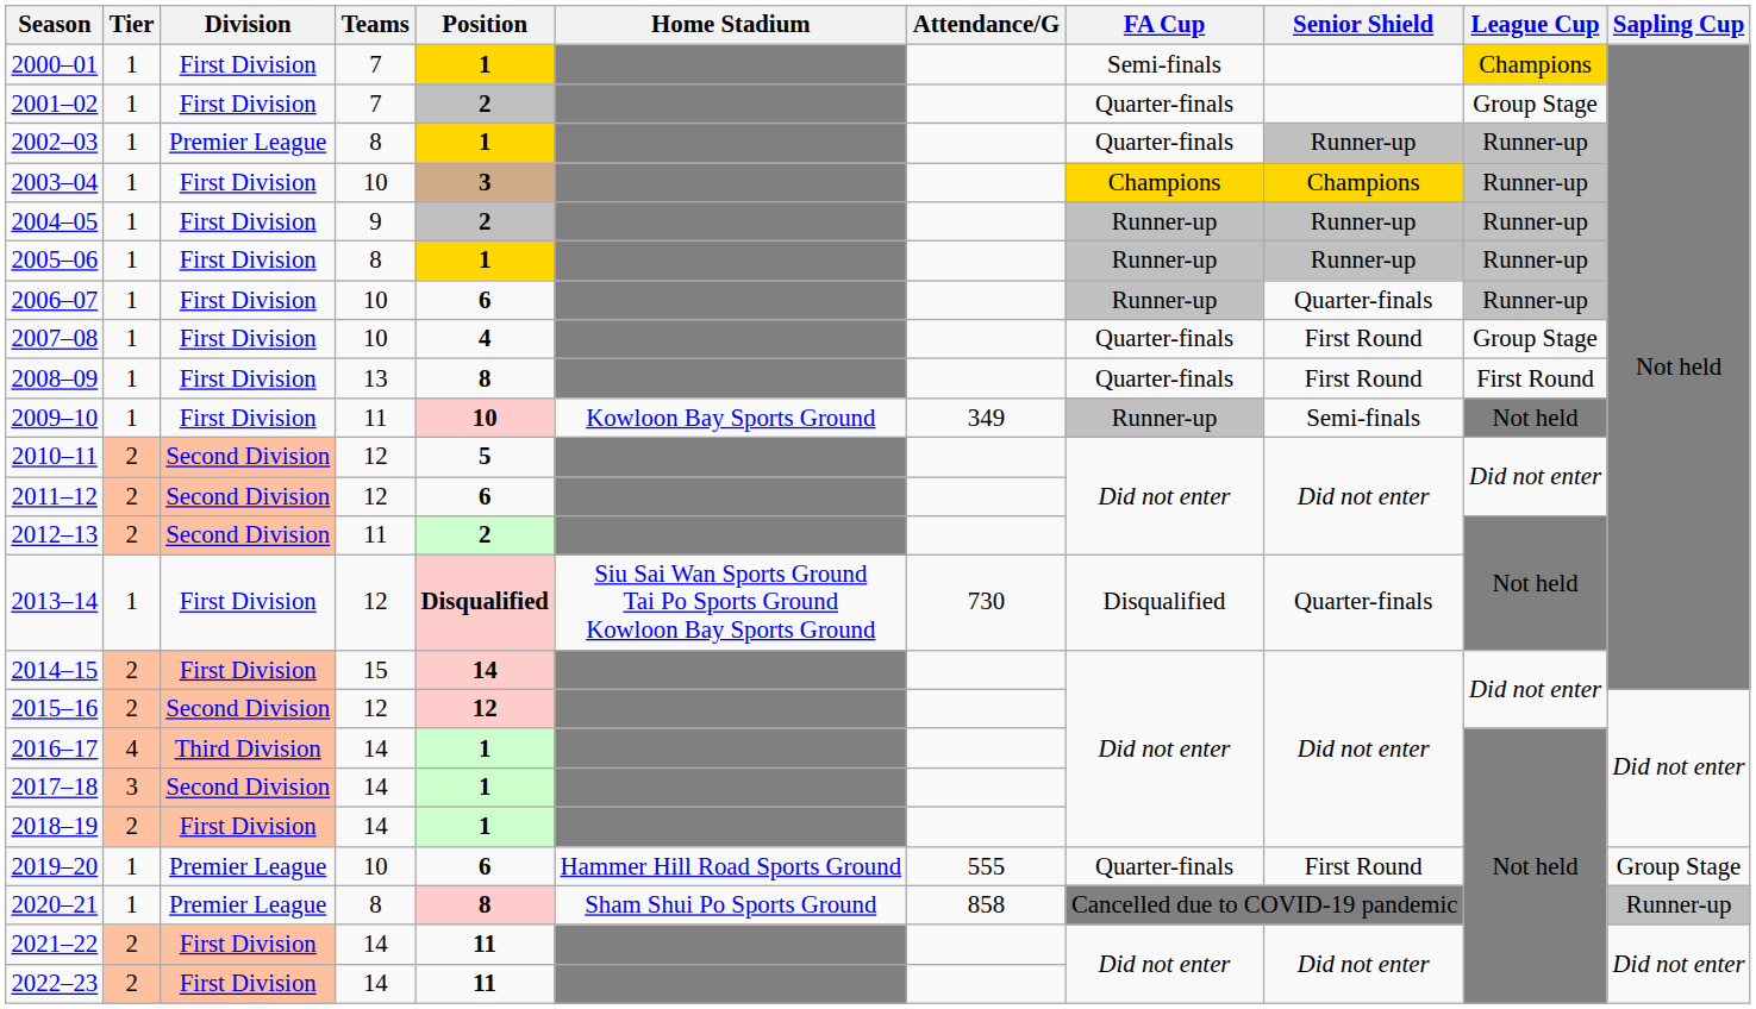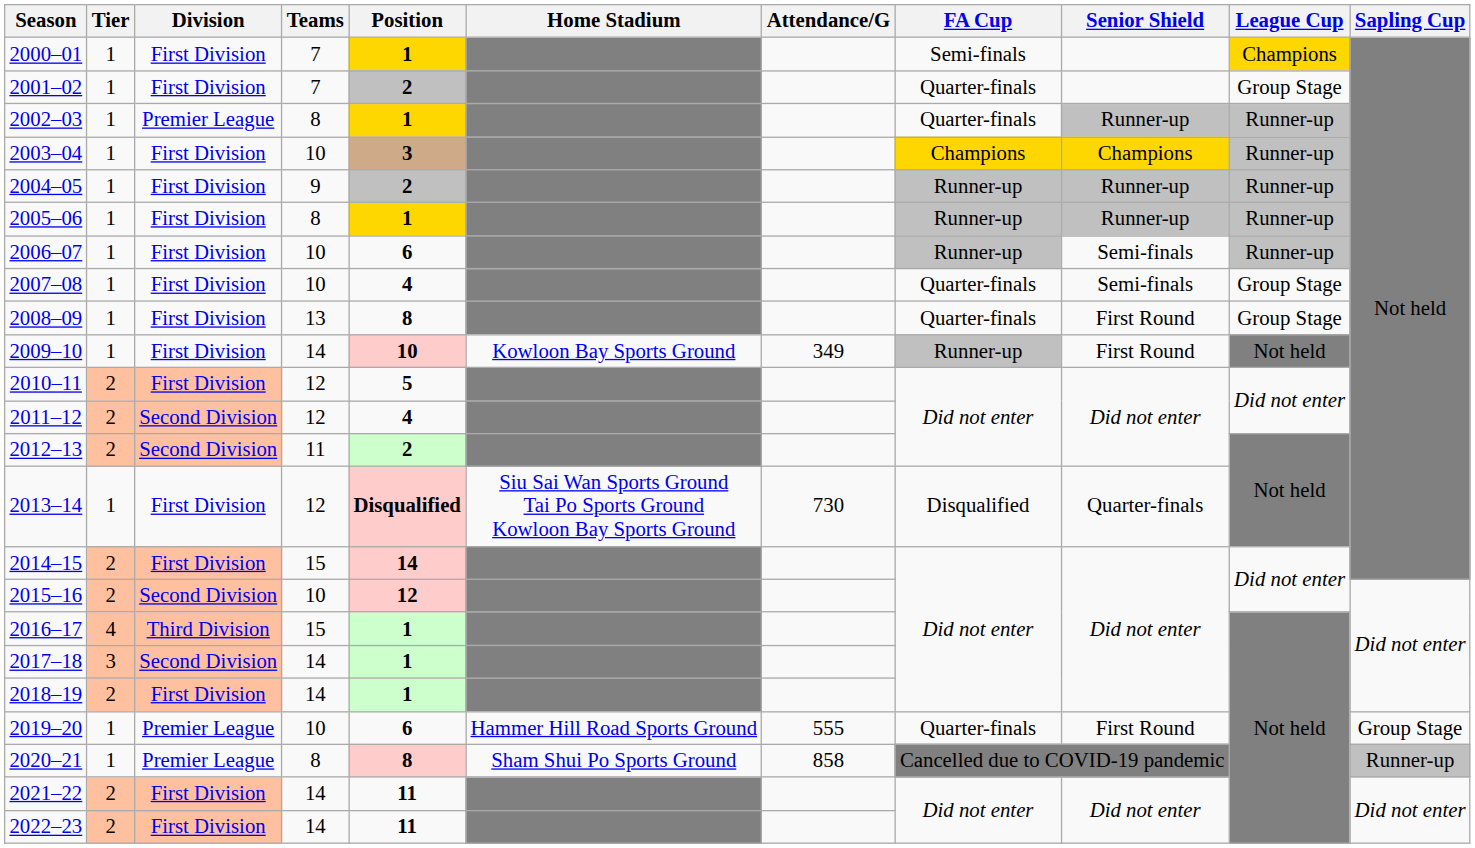 <table class="wikitable">
 <tr>
 <th>Season</th>
 <th>Tier</th>
 <th>Division</th>
 <th>Teams</th>
 <th>Position</th>
 <th>Home Stadium</th>
 <th>Attendance/G</th>
 <th><a href='#'>FA Cup</a></th>
 <th><a href='#'>Senior Shield</a></th>
 <th><a href='#'>League Cup</a></th>
 <th><a href='#'>Sapling Cup</a></th>
 </tr>
 <tr>
 <td align=center><a href='#'>2000–01</a></td>
 <td align=center>1</td>
 <td align=center><a href='#'>First Division</a></td>
 <td align=center>7</td>
 <td align=center bgcolor=gold><strong>1</strong></td>
 <td align=center style="background:gray;"></td>
 <td align=center></td>
 <td align=center>Semi-finals</td>
 <td align=center></td>
 <td align=center bgcolor=gold>Champions</td>
 <td rowspan="15" align="center" style="background:gray;">Not held</td>
 </tr>
 <tr>
 <td align=center><a href='#'>2001–02</a></td>
 <td align=center>1</td>
 <td align=center><a href='#'>First Division</a></td>
 <td align=center>7</td>
 <td align=center bgcolor=silver><strong>2</strong></td>
 <td align=center style="background:gray;"></td>
 <td align=center></td>
 <td align=center>Quarter-finals</td>
 <td align=center></td>
 <td align=center>Group Stage</td>
 </tr>
 <tr>
 <td align=center><a href='#'>2002–03</a></td>
 <td align=center>1</td>
 <td align=center><a href='#'>Premier League</a></td>
 <td align=center>8</td>
 <td align=center bgcolor=gold><strong>1</strong></td>
 <td align=center style="background:gray;"></td>
 <td align=center></td>
 <td align=center>Quarter-finals</td>
 <td align=center bgcolor=silver>Runner-up</td>
 <td align=center bgcolor=silver>Runner-up</td>
 </tr>
 <tr>
 <td align=center><a href='#'>2003–04</a></td>
 <td align=center>1</td>
 <td align=center><a href='#'>First Division</a></td>
 <td align=center>10</td>
 <td align=center bgcolor=#cfaa88><strong>3</strong></td>
 <td align=center style="background:gray;"></td>
 <td align=center></td>
 <td align=center bgcolor=gold>Champions</td>
 <td align=center bgcolor=gold>Champions</td>
 <td align=center bgcolor=silver>Runner-up</td>
 </tr>
 <tr>
 <td align=center><a href='#'>2004–05</a></td>
 <td align=center>1</td>
 <td align=center><a href='#'>First Division</a></td>
 <td align=center>9</td>
 <td align=center bgcolor=silver><strong>2</strong></td>
 <td align=center style="background:gray;"></td>
 <td align=center></td>
 <td align=center bgcolor=silver>Runner-up</td>
 <td align=center bgcolor=silver>Runner-up</td>
 <td align=center bgcolor=silver>Runner-up</td>
 </tr>
 <tr>
 <td align=center><a href='#'>2005–06</a></td>
 <td align=center>1</td>
 <td align=center><a href='#'>First Division</a></td>
 <td align=center>8</td>
 <td align=center bgcolor=gold><strong>1</strong></td>
 <td align=center style="background:gray;"></td>
 <td align=center></td>
 <td align=center bgcolor=silver>Runner-up</td>
 <td align=center bgcolor=silver>Runner-up</td>
 <td align=center bgcolor=silver>Runner-up</td>
 </tr>
 <tr>
 <td align=center><a href='#'>2006–07</a></td>
 <td align=center>1</td>
 <td align=center><a href='#'>First Division</a></td>
 <td align=center>10</td>
 <td align=center><strong>6</strong></td>
 <td align=center style="background:gray;"></td>
 <td align=center></td>
 <td align=center bgcolor=silver>Runner-up</td>
-<td align=center>Quarter-finals</td>
+<td align=center>Semi-finals</td>
 <td align=center bgcolor=silver>Runner-up</td>
 </tr>
 <tr>
 <td align=center><a href='#'>2007–08</a></td>
 <td align=center>1</td>
 <td align=center><a href='#'>First Division</a></td>
 <td align=center>10</td>
 <td align=center><strong>4</strong></td>
 <td align=center style="background:gray;"></td>
 <td align=center></td>
 <td align=center>Quarter-finals</td>
-<td align=center>First Round</td>
+<td align=center>Semi-finals</td>
 <td align=center>Group Stage</td>
 </tr>
 <tr>
 <td align=center><a href='#'>2008–09</a></td>
 <td align=center>1</td>
 <td align=center><a href='#'>First Division</a></td>
 <td align=center>13</td>
 <td align=center><strong>8</strong></td>
 <td align=center style="background:gray;"></td>
 <td align=center></td>
 <td align=center>Quarter-finals</td>
 <td align=center>First Round</td>
-<td align=center>First Round</td>
+<td align=center>Group Stage</td>
 </tr>
 <tr>
 <td align=center><a href='#'>2009–10</a></td>
 <td align=center>1</td>
 <td align=center><a href='#'>First Division</a></td>
-<td align=center>11</td>
+<td align=center>14</td>
 <td align=center bgcolor=#FFCCCC><strong>10</strong></td>
 <td align=center><a href='#'>Kowloon Bay Sports Ground</a></td>
 <td align=center>349</td>
 <td align=center bgcolor=silver>Runner-up</td>
-<td align=center>Semi-finals</td>
+<td align=center>First Round</td>
 <td align=center style="background:gray;">Not held</td>
 </tr>
 <tr>
 <td align=center><a href='#'>2010–11</a></td>
 <td align=center bgcolor=#ffc0a0>2</td>
-<td align=center bgcolor=#ffc0a0><a href='#'>Second Division</a></td>
+<td align=center bgcolor=#ffc0a0><a href='#'>First Division</a></td>
 <td align=center>12</td>
 <td align=center><strong>5</strong></td>
 <td align=center style="background:gray;"></td>
 <td align=center></td>
 <td rowspan="3" align="center"><em>Did not enter</em></td>
 <td rowspan="3" align="center"><em>Did not enter</em></td>
 <td rowspan="2" align="center"><em>Did not enter</em></td>
 </tr>
 <tr>
 <td align=center><a href='#'>2011–12</a></td>
 <td align=center bgcolor=#ffc0a0>2</td>
 <td align=center bgcolor=#ffc0a0><a href='#'>Second Division</a></td>
 <td align=center>12</td>
-<td align=center><strong>6</strong></td>
+<td align=center><strong>4</strong></td>
 <td align=center style="background:gray;"></td>
 <td align=center></td>
 </tr>
 <tr>
 <td align=center><a href='#'>2012–13</a></td>
 <td align=center bgcolor=#ffc0a0>2</td>
 <td align=center bgcolor=#ffc0a0><a href='#'>Second Division</a></td>
 <td align=center>11</td>
 <td align=center bgcolor=#CCFFCC><strong>2</strong></td>
 <td align=center style="background:gray;"></td>
 <td align=center></td>
 <td rowspan="2" align="center" style="background:gray;">Not held</td>
 </tr>
 <tr>
 <td align=center><a href='#'>2013–14</a></td>
 <td align=center>1</td>
 <td align=center><a href='#'>First Division</a></td>
 <td align=center>12</td>
 <td align=center bgcolor=#FFCCCC><strong>Disqualified</strong></td>
 <td align=center><a href='#'>Siu Sai Wan Sports Ground</a><br><a href='#'>Tai Po Sports Ground</a><br><a href='#'>Kowloon Bay Sports Ground</a></td>
 <td align=center>730</td>
 <td align=center>Disqualified</td>
 <td align=center>Quarter-finals</td>
 </tr>
 <tr>
 <td align=center><a href='#'>2014–15</a></td>
 <td align=center bgcolor=#ffc0a0>2</td>
 <td align=center bgcolor=#ffc0a0><a href='#'>First Division</a></td>
 <td align=center>15</td>
 <td align=center bgcolor=#FFCCCC><strong>14</strong></td>
 <td align=center style="background:gray;"></td>
 <td align=center></td>
 <td rowspan="5" align="center"><em>Did not enter</em></td>
 <td rowspan="5" align="center"><em>Did not enter</em></td>
 <td rowspan="2" align="center"><em>Did not enter</em></td>
 </tr>
 <tr>
 <td align=center><a href='#'>2015–16</a></td>
 <td align=center bgcolor=#ffc0a0>2</td>
 <td align=center bgcolor=#ffc0a0><a href='#'>Second Division</a></td>
-<td align=center>12</td>
+<td align=center>10</td>
 <td align=center bgcolor="#FFCCCC"><strong>12</strong></td>
 <td align=center style="background:gray;"></td>
 <td align=center></td>
 <td rowspan="4" align="center"><em>Did not enter</em></td>
 </tr>
 <tr>
 <td align=center><a href='#'>2016–17</a></td>
 <td align=center bgcolor=#ffc0a0>4</td>
 <td align=center bgcolor=#ffc0a0><a href='#'>Third Division</a></td>
-<td align=center>14</td>
+<td align=center>15</td>
 <td align=center bgcolor="#CCFFCC"><strong>1</strong></td>
 <td align=center style="background:gray;"></td>
 <td align=center></td>
 <td rowspan="7" align="center" style="background:gray;">Not held</td>
 </tr>
 <tr>
 <td align=center><a href='#'>2017–18</a></td>
 <td align=center bgcolor=#ffc0a0>3</td>
 <td align=center bgcolor=#ffc0a0><a href='#'>Second Division</a></td>
 <td align=center>14</td>
 <td align=center bgcolor="#CCFFCC"><strong>1</strong></td>
 <td align=center style="background:gray;"></td>
 <td align=center></td>
 </tr>
 <tr>
 <td align=center><a href='#'>2018–19</a></td>
 <td align=center bgcolor=#ffc0a0>2</td>
 <td align=center bgcolor=#ffc0a0><a href='#'>First Division</a></td>
 <td align=center>14</td>
 <td align=center bgcolor="#CCFFCC"><strong>1</strong></td>
 <td align=center style="background:gray;"></td>
 <td align=center></td>
 </tr>
 <tr>
 <td align=center><a href='#'>2019–20</a></td>
 <td align=center>1</td>
 <td align=center><a href='#'>Premier League</a></td>
 <td align=center>10</td>
 <td align=center><strong>6</strong></td>
 <td align=center><a href='#'>Hammer Hill Road Sports Ground</a></td>
 <td align=center>555</td>
 <td align=center>Quarter-finals</td>
 <td align=center>First Round</td>
 <td align=center>Group Stage</td>
 </tr>
 <tr>
 <td align=center><a href='#'>2020–21</a></td>
 <td align=center>1</td>
 <td align=center><a href='#'>Premier League</a></td>
 <td align=center>8</td>
 <td align=center bgcolor="#FFCCCC"><strong>8</strong></td>
 <td align=center><a href='#'>Sham Shui Po Sports Ground</a></td>
 <td align=center>858</td>
 <td colspan="2" align="center" style="background:gray;">Cancelled due to COVID-19 pandemic</td>
 <td align=center bgcolor=silver>Runner-up</td>
 </tr>
 <tr>
 <td align=center><a href='#'>2021–22</a></td>
 <td align=center bgcolor=#ffc0a0>2</td>
 <td align=center bgcolor=#ffc0a0><a href='#'>First Division</a></td>
 <td align=center>14</td>
 <td align=center><strong>11</strong></td>
 <td align=center style="background:gray;"></td>
 <td align=center></td>
 <td rowspan="2" align="center"><em>Did not enter</em></td>
 <td rowspan="2" align="center"><em>Did not enter</em></td>
 <td rowspan="2" align="center"><em>Did not enter</em></td>
 </tr>
 <tr>
 <td align=center><a href='#'>2022–23</a></td>
 <td align=center bgcolor=#ffc0a0>2</td>
 <td align=center bgcolor=#ffc0a0><a href='#'>First Division</a></td>
 <td align=center>14</td>
 <td align=center><strong>11</strong></td>
 <td align=center style="background:gray;"></td>
 <td align=center></td>
 </tr>
 </table>
